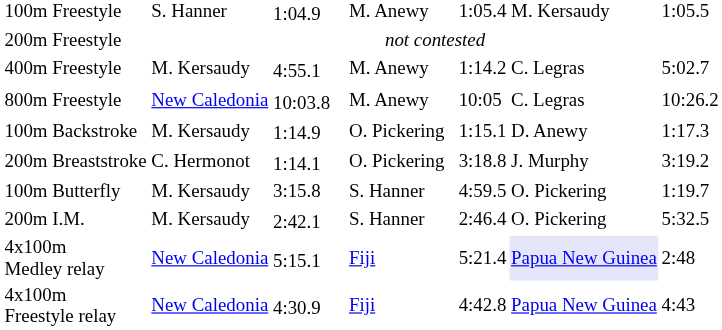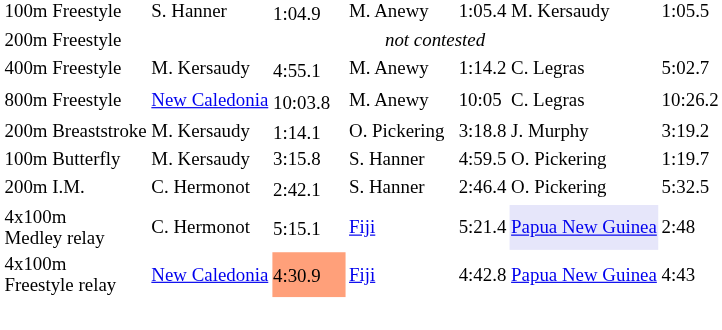 <table>
 <tr>
 <td>100m Freestyle</td>
 <td> S. Hanner    </td>
 <td>1:04.9   <sup></sup></td>
 <td> M. Anewy     </td>
 <td>1:05.4</td>
 <td> M. Kersaudy  </td>
 <td>1:05.5</td>
 </tr>
 <tr>
 <td>200m Freestyle</td>
 <td colspan=6 align=center><em>not contested</em></td>
 </tr>
 <tr>
 <td>400m Freestyle</td>
 <td> M. Kersaudy  </td>
 <td>4:55.1   <sup></sup></td>
 <td> M. Anewy     </td>
 <td>1:14.2</td>
 <td> C. Legras    </td>
 <td>5:02.7</td>
 </tr>
 <tr>
 <td>800m Freestyle</td>
 <td>    <a href='#'>New Caledonia</a></td>
 <td>10:03.8   <sup></sup></td>
 <td> M. Anewy     </td>
 <td>10:05</td>
 <td> C. Legras    </td>
 <td>10:26.2</td>
 </tr>
 <tr>
-<td>100m Backstroke</td>
+<td>200m Breaststroke</td>
 <td> M. Kersaudy   </td>
-<td>1:14.9   <sup></sup></td>
-<td> O. Pickering  </td>
-<td>1:15.1</td>
-<td> D. Anewy      </td>
-<td>1:17.3</td>
-</tr>
-<tr>
-<td>200m Breaststroke</td>
-<td> C. Hermonot   </td>
 <td>1:14.1   <sup></sup></td>
 <td> O. Pickering  </td>
 <td>3:18.8</td>
 <td> J. Murphy     </td>
 <td>3:19.2</td>
 </tr>
 <tr>
 <td>100m Butterfly</td>
 <td> M. Kersaudy   </td>
 <td>3:15.8</td>
 <td> S. Hanner     </td>
 <td>4:59.5</td>
 <td> O. Pickering  </td>
 <td>1:19.7</td>
 </tr>
 <tr>
 <td>200m I.M.</td>
-<td> M. Kersaudy   </td>
+<td> C. Hermonot   </td>
 <td>2:42.1   <sup></sup></td>
 <td> S. Hanner     </td>
 <td>2:46.4</td>
 <td> O. Pickering  </td>
 <td>5:32.5</td>
 </tr>
 <tr>
 <td>4x100m <br>Medley relay</td>
-<td>    <a href='#'>New Caledonia</a></td>
+<td> C. Hermonot   </td>
 <td>5:15.1   <sup></sup></td>
 <td>         <a href='#'>Fiji</a></td>
 <td>5:21.4</td>
 <td style="background: lavender;"> <a href='#'>Papua New Guinea</a></td>
 <td>2:48</td>
 </tr>
 <tr>
 <td>4x100m <br>Freestyle relay</td>
 <td>    <a href='#'>New Caledonia</a></td>
-<td>4:30.9   <sup></sup></td>
+<td style="background: lightsalmon;">4:30.9   <sup></sup></td>
 <td>         <a href='#'>Fiji</a></td>
 <td>4:42.8</td>
 <td> <a href='#'>Papua New Guinea</a></td>
 <td>4:43</td>
 </tr>
 </table>
